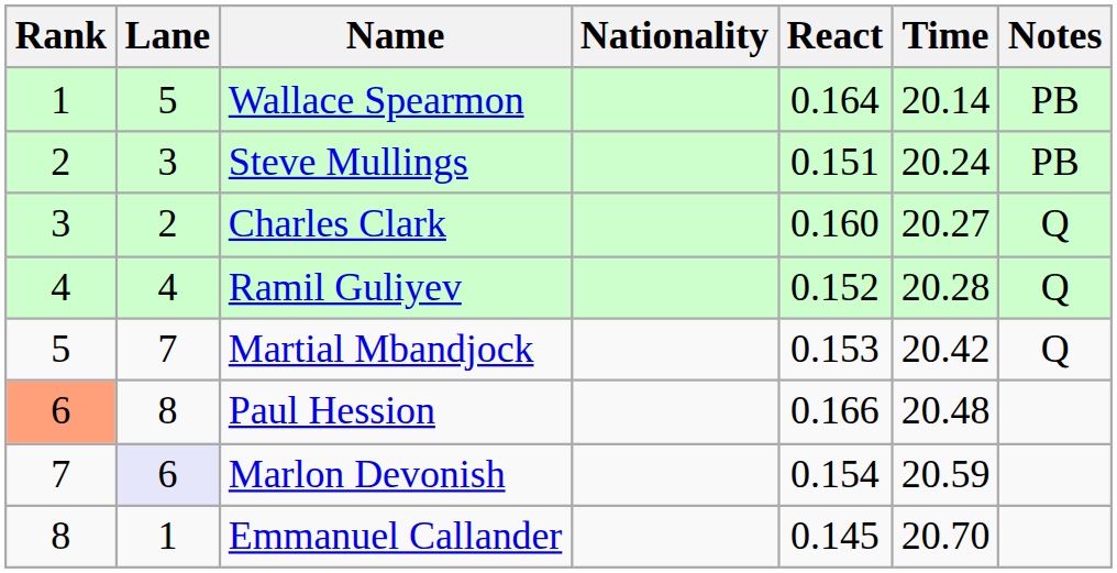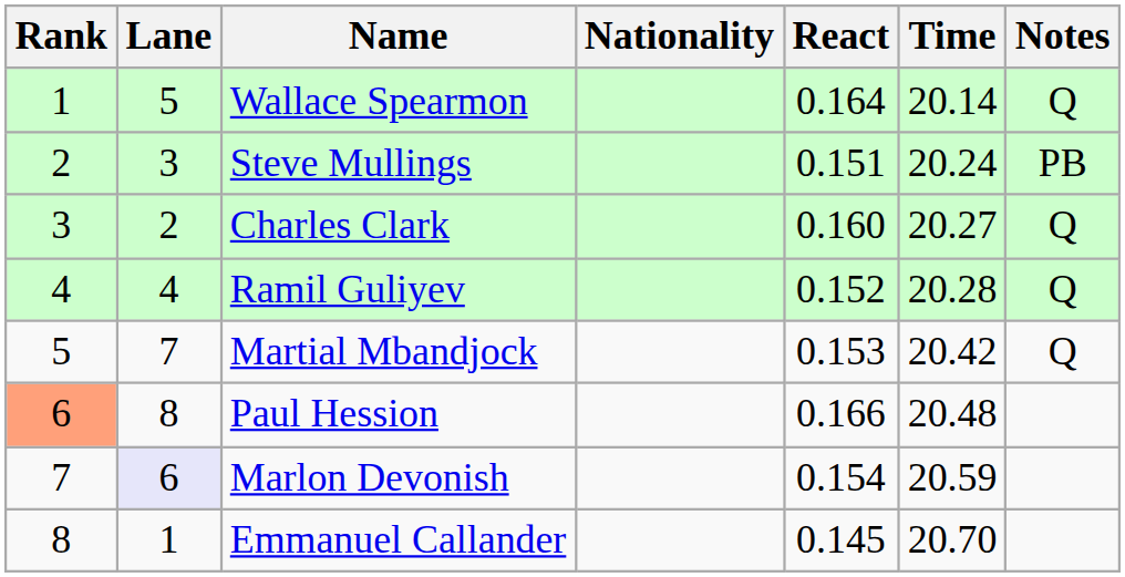 <table class="wikitable sortable" style="text-align:center">
 <tr>
 <th>Rank</th>
 <th>Lane</th>
 <th>Name</th>
 <th>Nationality</th>
 <th>React</th>
 <th>Time</th>
 <th>Notes</th>
 </tr>
 <tr bgcolor=ccffcc>
 <td>1</td>
 <td>5</td>
 <td align="left"><a href='#'>Wallace Spearmon</a></td>
 <td align=left></td>
 <td>0.164</td>
 <td>20.14</td>
-<td>PB</td>
+<td>Q</td>
 </tr>
 <tr bgcolor=ccffcc>
 <td>2</td>
 <td>3</td>
 <td align="left"><a href='#'>Steve Mullings</a></td>
 <td align=left></td>
 <td>0.151</td>
 <td>20.24</td>
 <td>PB</td>
 </tr>
 <tr bgcolor=ccffcc>
 <td>3</td>
 <td>2</td>
 <td align="left"><a href='#'>Charles Clark</a></td>
 <td align=left></td>
 <td>0.160</td>
 <td>20.27</td>
 <td>Q</td>
 </tr>
 <tr bgcolor=ccffcc>
 <td>4</td>
 <td>4</td>
 <td align="left"><a href='#'>Ramil Guliyev</a></td>
 <td align=left></td>
 <td>0.152</td>
 <td>20.28</td>
 <td>Q</td>
 </tr>
 <tr>
 <td>5</td>
 <td>7</td>
 <td align="left"><a href='#'>Martial Mbandjock</a></td>
 <td align=left></td>
 <td>0.153</td>
 <td>20.42</td>
 <td>Q</td>
 </tr>
 <tr>
 <td style="background: lightsalmon;">6</td>
 <td>8</td>
 <td align="left"><a href='#'>Paul Hession</a></td>
 <td align=left></td>
 <td>0.166</td>
 <td>20.48</td>
 <td></td>
 </tr>
 <tr>
 <td>7</td>
 <td style="background: lavender;">6</td>
 <td align="left"><a href='#'>Marlon Devonish</a></td>
 <td align=left></td>
 <td>0.154</td>
 <td>20.59</td>
 <td></td>
 </tr>
 <tr>
 <td>8</td>
 <td>1</td>
 <td align="left"><a href='#'>Emmanuel Callander</a></td>
 <td align=left></td>
 <td>0.145</td>
 <td>20.70</td>
 <td></td>
 </tr>
 </table>
